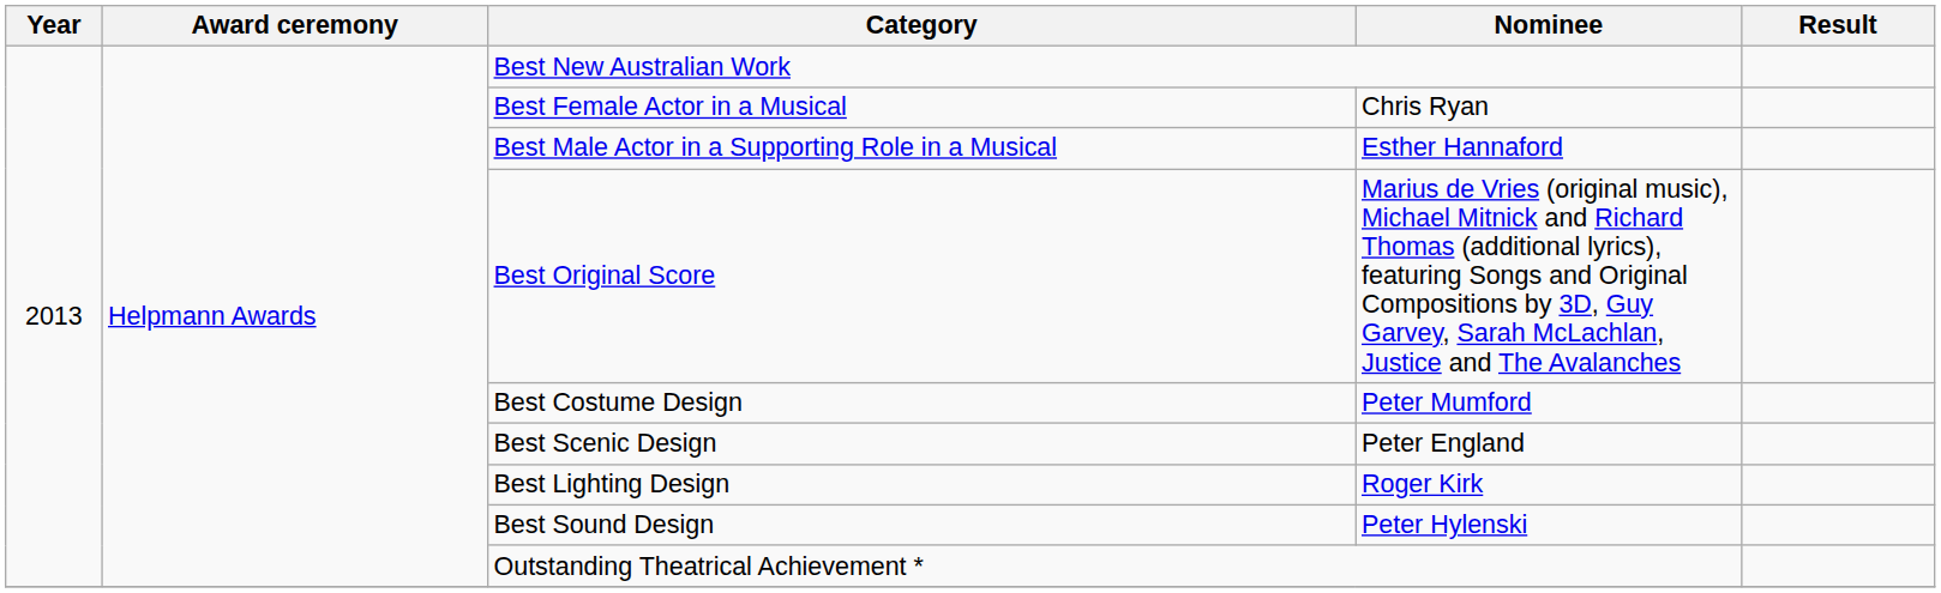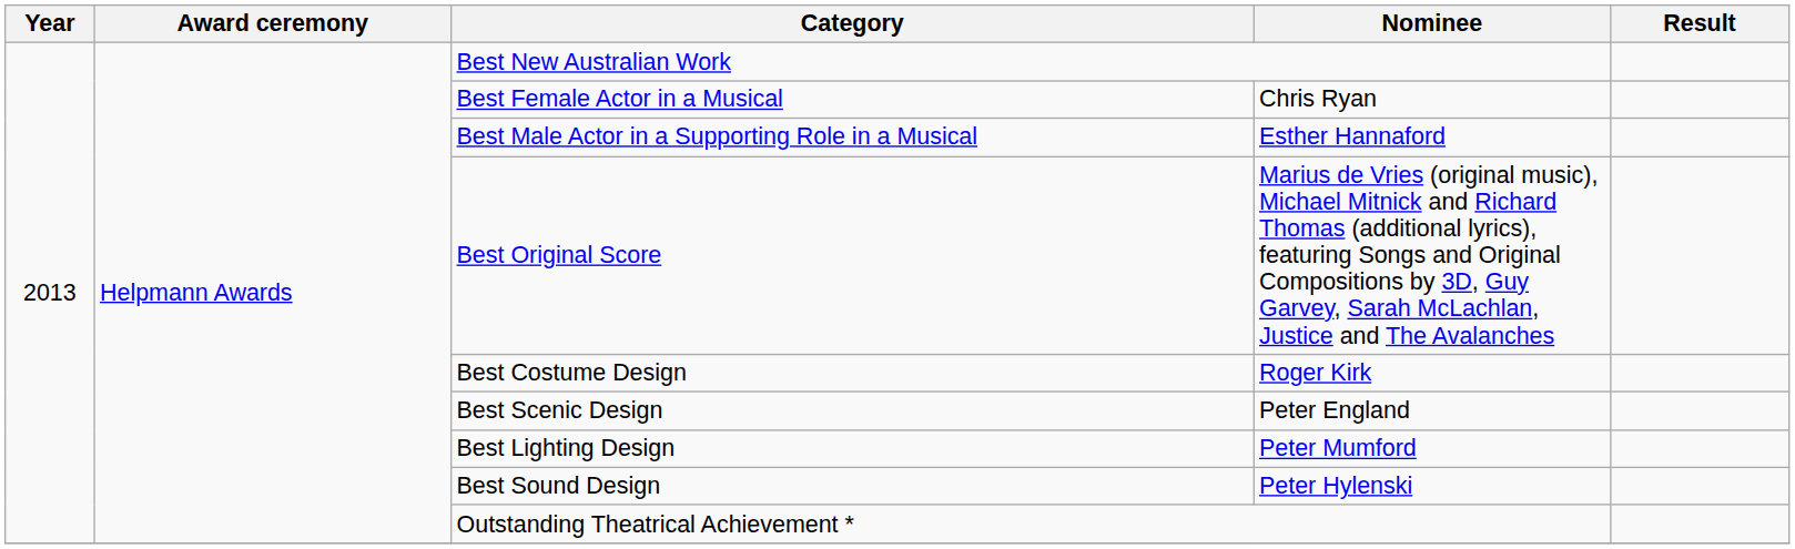 <table class="wikitable" style="width:95%;">
 <tr>
 <th style="width:5%;">Year</th>
 <th style="width:20%;">Award ceremony</th>
 <th style="width:45%;">Category</th>
 <th style="width:20%;">Nominee</th>
 <th style="width:10%;">Result</th>
 </tr>
 <tr>
 <td rowspan="9" style="text-align:center;">2013</td>
 <td rowspan="9"><a href='#'>Helpmann Awards</a></td>
 <td colspan="2"><a href='#'>Best New Australian Work</a></td>
 <td></td>
 </tr>
 <tr>
 <td><a href='#'>Best Female Actor in a Musical</a></td>
 <td>Chris Ryan</td>
 <td></td>
 </tr>
 <tr>
 <td><a href='#'>Best Male Actor in a Supporting Role in a Musical</a></td>
 <td><a href='#'>Esther Hannaford</a></td>
 <td></td>
 </tr>
 <tr>
 <td><a href='#'>Best Original Score</a></td>
 <td><a href='#'>Marius de Vries</a> (original music), <a href='#'>Michael Mitnick</a> and <a href='#'>Richard Thomas</a> (additional lyrics), featuring Songs and Original Compositions by <a href='#'>3D</a>, <a href='#'>Guy Garvey</a>, <a href='#'>Sarah McLachlan</a>, <a href='#'>Justice</a> and <a href='#'>The Avalanches</a></td>
 <td></td>
 </tr>
 <tr>
 <td>Best Costume Design</td>
-<td><a href='#'>Peter Mumford</a></td>
+<td><a href='#'>Roger Kirk</a></td>
 <td></td>
 </tr>
 <tr>
 <td>Best Scenic Design</td>
 <td>Peter England</td>
 <td></td>
 </tr>
 <tr>
 <td>Best Lighting Design</td>
-<td><a href='#'>Roger Kirk</a></td>
+<td><a href='#'>Peter Mumford</a></td>
 <td></td>
 </tr>
 <tr>
 <td>Best Sound Design</td>
 <td><a href='#'>Peter Hylenski</a></td>
 <td></td>
 </tr>
 <tr>
 <td colspan="2">Outstanding Theatrical Achievement *</td>
 <td></td>
 </tr>
 <tr>
 </tr>
 </table>
